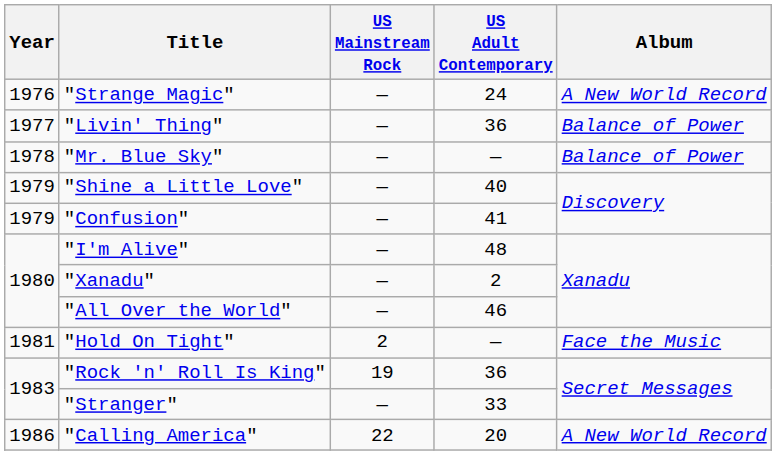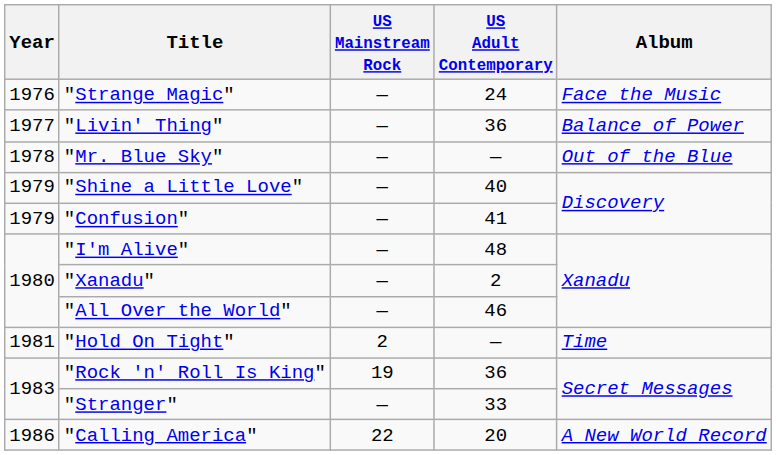 <table class="wikitable">
 <tr>
 <th width="25">Year</th>
 <th>Title</th>
 <th style="width:25px;"><small><a href='#'>US<br>Mainstream Rock</a><br></small></th>
 <th style="width:25px;"><small><a href='#'>US<br>Adult Contemporary</a><br></small></th>
 <th>Album</th>
 </tr>
 <tr>
 <td>1976</td>
 <td>"<a href='#'>Strange Magic</a>"</td>
 <td style="text-align:center;">—</td>
 <td style="text-align:center;">24</td>
-<td><em><a href='#'>A New World Record</a></em></td>
+<td><em><a href='#'>Face the Music</a></em></td>
 </tr>
 <tr>
 <td>1977</td>
 <td>"<a href='#'>Livin' Thing</a>"</td>
 <td style="text-align:center;">—</td>
 <td style="text-align:center;">36</td>
 <td><em><a href='#'>Balance of Power</a></em></td>
 </tr>
 <tr>
 <td>1978</td>
 <td>"<a href='#'>Mr. Blue Sky</a>"</td>
 <td style="text-align:center;">—</td>
 <td style="text-align:center;">—</td>
-<td><em><a href='#'>Balance of Power</a></em></td>
+<td><em><a href='#'>Out of the Blue</a></em></td>
 </tr>
 <tr>
 <td>1979</td>
 <td>"<a href='#'>Shine a Little Love</a>"</td>
 <td style="text-align:center;">—</td>
 <td style="text-align:center;">40</td>
 <td rowspan="2"><em><a href='#'>Discovery</a></em></td>
 </tr>
 <tr>
 <td>1979</td>
 <td>"<a href='#'>Confusion</a>"</td>
 <td style="text-align:center;">—</td>
 <td style="text-align:center;">41</td>
 </tr>
 <tr>
 <td rowspan="3">1980</td>
 <td>"<a href='#'>I'm Alive</a>"</td>
 <td style="text-align:center;">—</td>
 <td style="text-align:center;">48</td>
 <td rowspan="3"><em><a href='#'>Xanadu</a></em></td>
 </tr>
 <tr>
 <td>"<a href='#'>Xanadu</a>"</td>
 <td style="text-align:center;">—</td>
 <td style="text-align:center;">2</td>
 </tr>
 <tr>
 <td>"<a href='#'>All Over the World</a>"</td>
 <td style="text-align:center;">—</td>
 <td style="text-align:center;">46</td>
 </tr>
 <tr>
 <td>1981</td>
 <td>"<a href='#'>Hold On Tight</a>"</td>
 <td style="text-align:center;">2</td>
 <td style="text-align:center;">—</td>
-<td><em><a href='#'>Face the Music</a></em></td>
+<td><em><a href='#'>Time</a></em></td>
 </tr>
 <tr>
 <td rowspan="2">1983</td>
 <td>"<a href='#'>Rock 'n' Roll Is King</a>"</td>
 <td style="text-align:center;">19</td>
 <td style="text-align:center;">36</td>
 <td rowspan="2"><em><a href='#'>Secret Messages</a></em></td>
 </tr>
 <tr>
 <td>"<a href='#'>Stranger</a>"</td>
 <td style="text-align:center;">—</td>
 <td style="text-align:center;">33</td>
 </tr>
 <tr>
 <td>1986</td>
 <td>"<a href='#'>Calling America</a>"</td>
 <td style="text-align:center;">22</td>
 <td style="text-align:center;">20</td>
 <td><em><a href='#'>A New World Record</a></em></td>
 </tr>
 </table>
